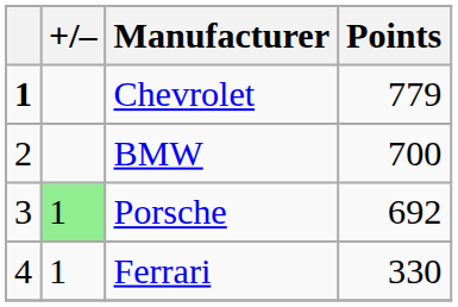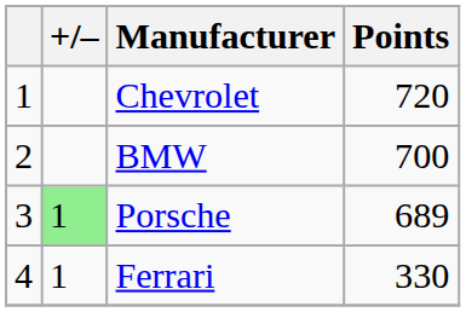 <table class="wikitable" style="font-size: 95%;">
 <tr>
 <th scope="col"></th>
 <th scope="col">+/–</th>
 <th scope="col">Manufacturer</th>
 <th scope="col">Points</th>
 </tr>
 <tr>
-<td align=center><strong>1</strong></td>
+<td align=center>1</td>
 <td align="left"></td>
 <td> <a href='#'>Chevrolet</a></td>
-<td align=right>779</td>
+<td align=right>720</td>
 </tr>
 <tr>
 <td align=center>2</td>
 <td align="left"></td>
 <td> <a href='#'>BMW</a></td>
 <td align=right>700</td>
 </tr>
 <tr>
 <td align=center>3</td>
 <td align="left" style="background: lightgreen;"> 1</td>
 <td> <a href='#'>Porsche</a></td>
-<td align=right>692</td>
+<td align=right>689</td>
 </tr>
 <tr>
 <td align=center>4</td>
 <td align="left"> 1</td>
 <td> <a href='#'>Ferrari</a></td>
 <td align=right>330</td>
 </tr>
 <tr>
 </tr>
 </table>
